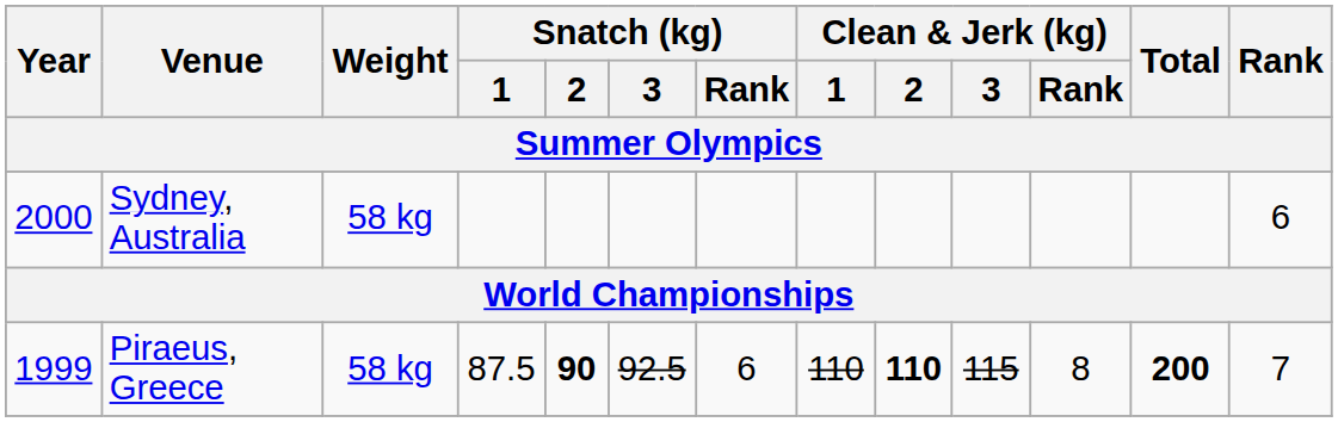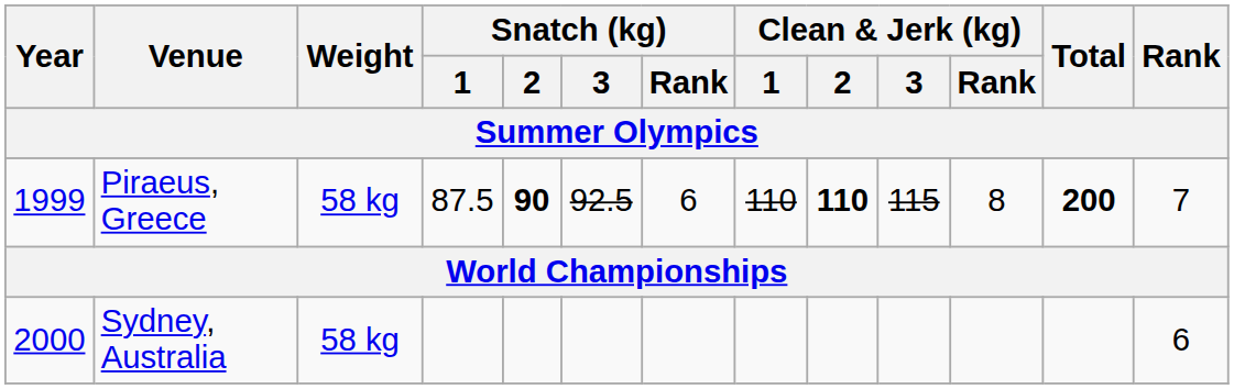 <table class = "wikitable" style="text-align:center;">
 <tr>
 <th rowspan=2 width=40>Year</th>
 <th rowspan=2 width=250>Venue</th>
 <th rowspan=2 width=60>Weight</th>
 <th colspan=4>Snatch (kg)</th>
 <th colspan=4>Clean & Jerk (kg)</th>
 <th rowspan=2 width=40>Total</th>
 <th rowspan=2 width=40>Rank</th>
 </tr>
 <tr>
 <th width=40>1</th>
 <th width=40>2</th>
 <th width=40>3</th>
 <th width=40>Rank</th>
 <th width=40>1</th>
 <th width=40>2</th>
 <th width=40>3</th>
 <th width=40>Rank</th>
 </tr>
 <tr>
 <th colspan=13><a href='#'>Summer Olympics</a></th>
 </tr>
 <tr>
+<td><a href='#'>1999</a></td>
+<td align=left> <a href='#'>Piraeus</a>, <a href='#'>Greece</a></td>
+<td><a href='#'>58 kg</a></td>
+<td>87.5</td>
+<td><strong>90</strong></td>
+<td><s>92.5</s></td>
+<td>6</td>
+<td><s>110</s></td>
+<td><strong>110</strong></td>
+<td><s>115</s></td>
+<td>8</td>
+<td><strong>200</strong></td>
+<td>7</td>
+</tr>
+<tr>
+<th colspan=13><a href='#'>World Championships</a></th>
+</tr>
+<tr>
 <td><a href='#'>2000</a></td>
 <td align=left> <a href='#'>Sydney</a>, <a href='#'>Australia</a></td>
 <td><a href='#'>58 kg</a></td>
 <td></td>
 <td></td>
 <td></td>
 <td></td>
 <td></td>
 <td></td>
 <td></td>
 <td></td>
 <td></td>
 <td>6</td>
 </tr>
-<tr>
-<th colspan=13><a href='#'>World Championships</a></th>
-</tr>
-<tr>
-<td><a href='#'>1999</a></td>
-<td align=left> <a href='#'>Piraeus</a>, <a href='#'>Greece</a></td>
-<td><a href='#'>58 kg</a></td>
-<td>87.5</td>
-<td><strong>90</strong></td>
-<td><s>92.5</s></td>
-<td>6</td>
-<td><s>110</s></td>
-<td><strong>110</strong></td>
-<td><s>115</s></td>
-<td>8</td>
-<td><strong>200</strong></td>
-<td>7</td>
-</tr>
 </table>
